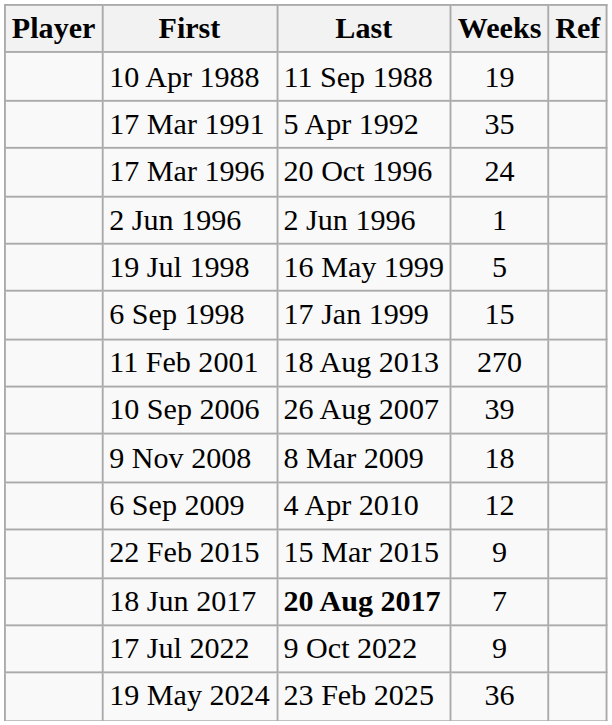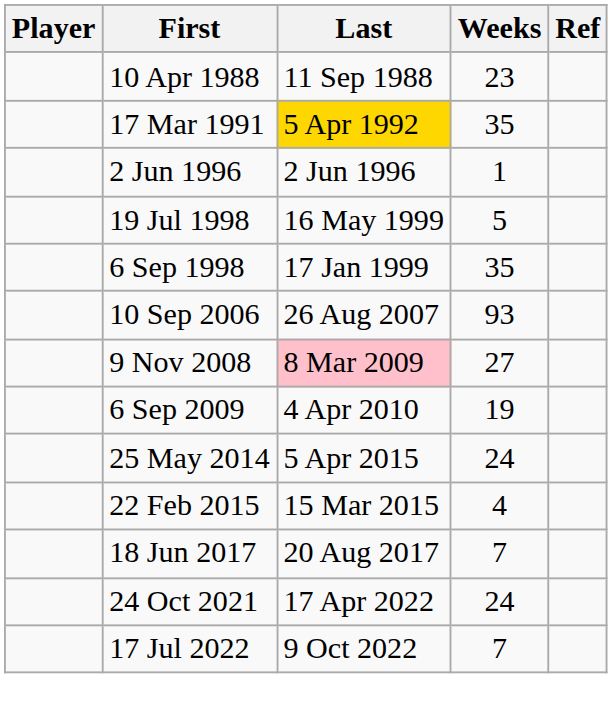 <table class="wikitable sortable">
 <tr>
 <th>Player</th>
 <th>First</th>
 <th>Last</th>
 <th>Weeks</th>
 <th>Ref</th>
 </tr>
 <tr>
 <td> </td>
 <td>10 Apr 1988</td>
 <td>11 Sep 1988</td>
-<td align=center>19</td>
+<td align=center>23</td>
 <td></td>
 </tr>
 <tr>
 <td> </td>
 <td>17 Mar 1991</td>
-<td>5 Apr 1992</td>
+<td style="background: gold;">5 Apr 1992</td>
 <td align=center>35</td>
-<td></td>
-</tr>
-<tr>
-<td> </td>
-<td>17 Mar 1996</td>
-<td>20 Oct 1996</td>
-<td align=center>24</td>
 <td></td>
 </tr>
 <tr>
 <td> </td>
 <td>2 Jun 1996</td>
 <td>2 Jun 1996</td>
 <td align=center>1</td>
 <td></td>
 </tr>
 <tr>
 <td> </td>
 <td>19 Jul 1998</td>
 <td>16 May 1999</td>
 <td align=center>5</td>
 <td></td>
 </tr>
 <tr>
 <td> </td>
 <td>6 Sep 1998</td>
 <td>17 Jan 1999</td>
-<td align=center>15</td>
-<td></td>
-</tr>
-<tr>
-<td> </td>
-<td>11 Feb 2001</td>
-<td>18 Aug 2013</td>
-<td align=center>270</td>
+<td align=center>35</td>
 <td></td>
 </tr>
 <tr>
 <td> </td>
 <td>10 Sep 2006</td>
 <td>26 Aug 2007</td>
-<td align=center>39</td>
+<td align=center>93</td>
 <td></td>
 </tr>
 <tr>
 <td> </td>
 <td>9 Nov 2008</td>
-<td>8 Mar 2009</td>
-<td align=center>18</td>
+<td style="background: pink;">8 Mar 2009</td>
+<td align=center>27</td>
 <td></td>
 </tr>
 <tr>
 <td> </td>
 <td>6 Sep 2009</td>
 <td>4 Apr 2010</td>
-<td align=center>12</td>
+<td align=center>19</td>
+<td></td>
+</tr>
+<tr>
+<td> </td>
+<td>25 May 2014</td>
+<td>5 Apr 2015</td>
+<td align=center>24</td>
 <td></td>
 </tr>
 <tr>
 <td> </td>
 <td>22 Feb 2015</td>
 <td>15 Mar 2015</td>
-<td align=center>9</td>
+<td align=center>4</td>
 <td></td>
 </tr>
 <tr>
 <td> </td>
 <td>18 Jun 2017</td>
-<td><strong>20 Aug 2017</strong></td>
+<td>20 Aug 2017</td>
 <td align=center>7</td>
+<td></td>
+</tr>
+<tr>
+<td> </td>
+<td>24 Oct 2021</td>
+<td>17 Apr 2022</td>
+<td align=center>24</td>
 <td></td>
 </tr>
 <tr>
 <td> </td>
 <td>17 Jul 2022</td>
 <td>9 Oct 2022</td>
-<td align=center>9</td>
-<td></td>
-</tr>
-<tr>
-<td> </td>
-<td>19 May 2024</td>
-<td>23 Feb 2025</td>
-<td align=center>36</td>
+<td align=center>7</td>
 <td></td>
 </tr>
 </table>
